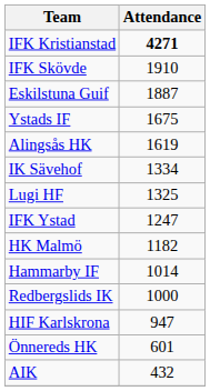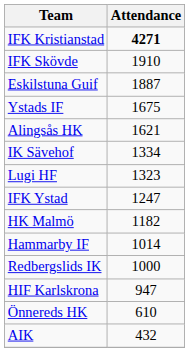 <table class="wikitable sortable">
 <tr>
 <th>Team</th>
 <th>Attendance</th>
 </tr>
 <tr>
 <td><a href='#'>IFK Kristianstad</a></td>
 <td align=center><strong>4271</strong></td>
 </tr>
 <tr>
 <td><a href='#'>IFK Skövde</a></td>
 <td align=center>1910</td>
 </tr>
 <tr>
 <td><a href='#'>Eskilstuna Guif</a></td>
 <td align=center>1887</td>
 </tr>
 <tr>
 <td><a href='#'>Ystads IF</a></td>
 <td align=center>1675</td>
 </tr>
 <tr>
 <td><a href='#'>Alingsås HK</a></td>
-<td align=center>1619</td>
+<td align=center>1621</td>
 </tr>
 <tr>
 <td><a href='#'>IK Sävehof</a></td>
 <td align=center>1334</td>
 </tr>
 <tr>
 <td><a href='#'>Lugi HF</a></td>
-<td align=center>1325</td>
+<td align=center>1323</td>
 </tr>
 <tr>
 <td><a href='#'>IFK Ystad</a></td>
 <td align=center>1247</td>
 </tr>
 <tr>
 <td><a href='#'>HK Malmö</a></td>
 <td align=center>1182</td>
 </tr>
 <tr>
 <td><a href='#'>Hammarby IF</a></td>
 <td align=center>1014</td>
 </tr>
 <tr>
 <td><a href='#'>Redbergslids IK</a></td>
 <td align=center>1000</td>
 </tr>
 <tr>
 <td><a href='#'>HIF Karlskrona</a></td>
 <td align=center>947</td>
 </tr>
 <tr>
 <td><a href='#'>Önnereds HK</a></td>
-<td align=center>601</td>
+<td align=center>610</td>
 </tr>
 <tr>
 <td><a href='#'>AIK</a></td>
 <td align=center>432</td>
 </tr>
 <tr>
 </tr>
 </table>
